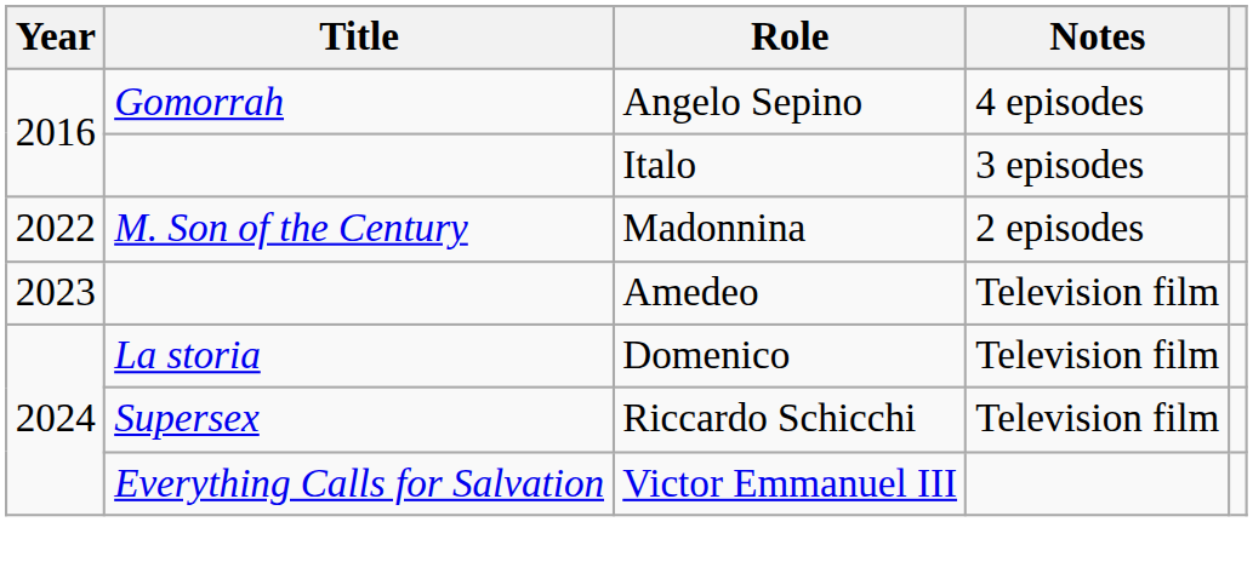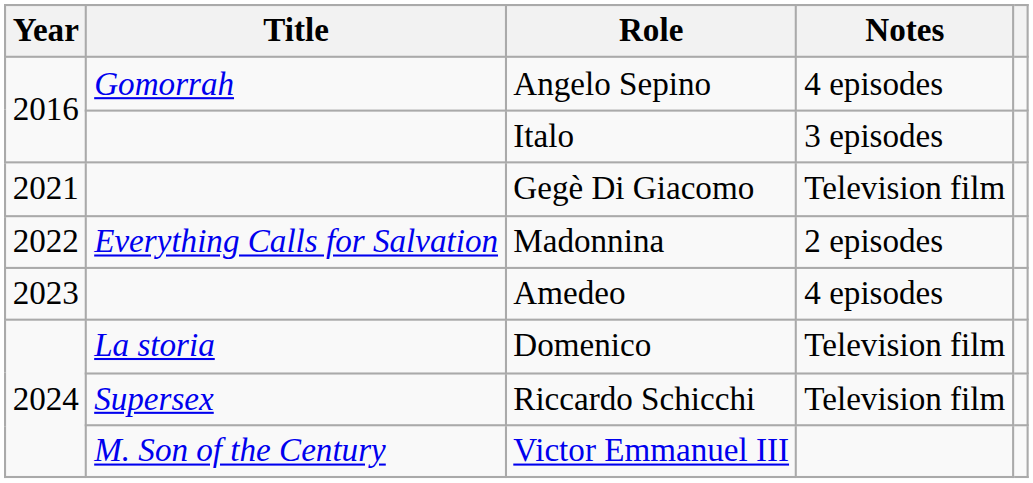 <table class="wikitable sortable">
 <tr>
 <th>Year</th>
 <th>Title</th>
 <th>Role</th>
 <th class="unsortable">Notes</th>
 <th class="unsortable"></th>
 </tr>
 <tr>
 <td rowspan="2">2016</td>
 <td><em><a href='#'>Gomorrah</a></em></td>
 <td>Angelo Sepino</td>
 <td>4 episodes</td>
 <td></td>
 </tr>
 <tr>
 <td><em></em></td>
 <td>Italo</td>
 <td>3 episodes</td>
 <td></td>
 </tr>
 <tr>
+<td>2021</td>
+<td><em></em></td>
+<td>Gegè Di Giacomo</td>
+<td>Television film</td>
+<td></td>
+</tr>
+<tr>
 <td>2022</td>
-<td><em><a href='#'>M. Son of the Century</a></em></td>
+<td><em><a href='#'>Everything Calls for Salvation</a></em></td>
 <td>Madonnina</td>
 <td>2 episodes</td>
 <td></td>
 </tr>
 <tr>
 <td>2023</td>
 <td><em></em></td>
 <td>Amedeo</td>
-<td>Television film</td>
+<td>4 episodes</td>
 <td></td>
 </tr>
 <tr>
 <td rowspan="3">2024</td>
 <td><em><a href='#'>La storia</a></em></td>
 <td>Domenico</td>
 <td>Television film</td>
 <td></td>
 </tr>
 <tr>
 <td><em><a href='#'>Supersex</a></em></td>
 <td>Riccardo Schicchi</td>
 <td>Television film</td>
 <td></td>
 </tr>
 <tr>
-<td><em><a href='#'>Everything Calls for Salvation</a></em></td>
+<td><em><a href='#'>M. Son of the Century</a></em></td>
 <td><a href='#'>Victor Emmanuel III</a></td>
 <td></td>
 <td></td>
 </tr>
 </table>
